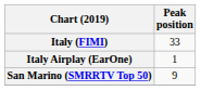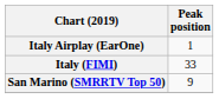 <table class="wikitable sortable plainrowheaders">
 <tr>
 <th>Chart (2019)</th>
 <th>Peak<br>position</th>
 </tr>
 <tr>
+<th scope="row">Italy Airplay (EarOne)</th>
+<td align="center">1</td>
+</tr>
+<tr>
 <th scope="row">Italy (<a href='#'>FIMI</a>)</th>
 <td align="center">33</td>
-</tr>
-<tr>
-<th scope="row">Italy Airplay (EarOne)</th>
-<td align="center">1</td>
 </tr>
 <tr>
 <th scope="row">San Marino (<a href='#'>SMRRTV Top 50</a>)</th>
 <td align="center">9</td>
 </tr>
 <tr>
 </tr>
 </table>
